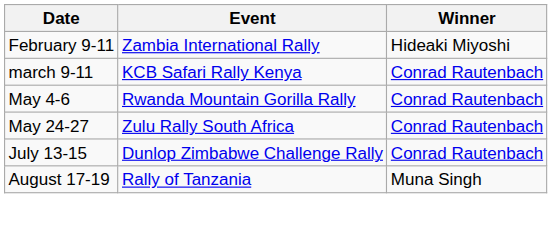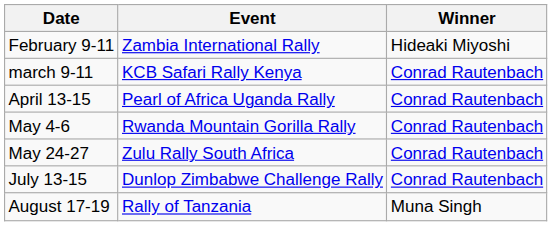 <table class="wikitable" style="font-size: 95%">
 <tr>
 <th>Date</th>
 <th>Event</th>
 <th>Winner</th>
 </tr>
 <tr>
 <td>February 9-11</td>
 <td> <a href='#'>Zambia International Rally</a></td>
 <td> Hideaki Miyoshi</td>
 </tr>
 <tr>
 <td>march 9-11</td>
 <td> <a href='#'>KCB Safari Rally Kenya</a></td>
+<td> <a href='#'>Conrad Rautenbach</a></td>
+</tr>
+<tr>
+<td>April 13-15</td>
+<td> <a href='#'>Pearl of Africa Uganda Rally</a></td>
 <td> <a href='#'>Conrad Rautenbach</a></td>
 </tr>
 <tr>
 <td>May 4-6</td>
 <td> <a href='#'>Rwanda Mountain Gorilla Rally</a></td>
 <td> <a href='#'>Conrad Rautenbach</a></td>
 </tr>
 <tr>
 <td>May 24-27</td>
 <td> <a href='#'>Zulu Rally South Africa</a></td>
 <td> <a href='#'>Conrad Rautenbach</a></td>
 </tr>
 <tr>
 <td>July 13-15</td>
 <td> <a href='#'>Dunlop Zimbabwe Challenge Rally</a></td>
 <td> <a href='#'>Conrad Rautenbach</a></td>
 </tr>
 <tr>
 <td>August 17-19</td>
 <td> <a href='#'>Rally of Tanzania</a></td>
 <td> Muna Singh</td>
 </tr>
 </table>
